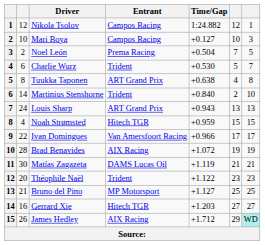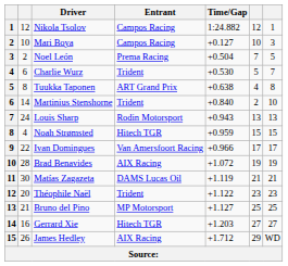 <table class="wikitable" style="font-size:85%">
 <tr>
 <th scope="col"></th>
 <th scope="col"></th>
 <th scope="col">Driver</th>
 <th scope="col">Entrant</th>
 <th scope="col">Time/Gap</th>
 <th scope="col"></th>
 <th scope="col"></th>
 </tr>
 <tr>
 <th>1</th>
 <td align="center">12</td>
 <td> <a href='#'>Nikola Tsolov</a></td>
 <td><a href='#'>Campos Racing</a></td>
 <td>1:24.882</td>
 <td align="center">12</td>
 <td align="center">1</td>
 </tr>
 <tr>
 <th>2</th>
 <td align="center">10</td>
 <td> <a href='#'>Mari Boya</a></td>
 <td><a href='#'>Campos Racing</a></td>
 <td>+0.127</td>
 <td align="center">10</td>
 <td align="center">3</td>
 </tr>
 <tr>
 <th>3</th>
 <td align="center">2</td>
 <td> <a href='#'>Noel León</a></td>
 <td><a href='#'>Prema Racing</a></td>
 <td>+0.504</td>
 <td align="center">7</td>
 <td align="center">5</td>
 </tr>
 <tr>
 <th>4</th>
 <td align="center">6</td>
 <td> <a href='#'>Charlie Wurz</a></td>
 <td><a href='#'>Trident</a></td>
 <td>+0.530</td>
 <td align="center">5</td>
 <td align="center">7</td>
 </tr>
 <tr>
 <th>5</th>
 <td align="center">8</td>
 <td> <a href='#'>Tuukka Taponen</a></td>
 <td><a href='#'>ART Grand Prix</a></td>
 <td>+0.638</td>
 <td align="center">4</td>
 <td align="center">8</td>
 </tr>
 <tr>
 <th>6</th>
 <td align="center">14</td>
 <td> <a href='#'>Martinius Stenshorne</a></td>
 <td><a href='#'>Trident</a></td>
 <td>+0.840</td>
 <td align="center">2</td>
 <td align="center">10</td>
 </tr>
 <tr>
 <th>7</th>
 <td align="center">24</td>
 <td> <a href='#'>Louis Sharp</a></td>
-<td><a href='#'>ART Grand Prix</a></td>
+<td><a href='#'>Rodin Motorsport</a></td>
 <td>+0.943</td>
 <td align="center">13</td>
 <td align="center">13</td>
 </tr>
 <tr>
 <th>8</th>
 <td align="center">4</td>
 <td> <a href='#'>Noah Strømsted</a></td>
 <td><a href='#'>Hitech TGR</a></td>
 <td>+0.959</td>
 <td align="center">15</td>
 <td align="center">15</td>
 </tr>
 <tr>
 <th>9</th>
 <td align="center">22</td>
 <td> <a href='#'>Ivan Domingues</a></td>
 <td><a href='#'>Van Amersfoort Racing</a></td>
 <td>+0.966</td>
 <td align="center">17</td>
 <td align="center">17</td>
 </tr>
 <tr>
 <th>10</th>
 <td align="center">28</td>
 <td> <a href='#'>Brad Benavides</a></td>
 <td><a href='#'>AIX Racing</a></td>
 <td>+1.072</td>
 <td align="center">19</td>
 <td align="center">19</td>
 </tr>
 <tr>
 <th>11</th>
 <td align="center">30</td>
 <td> <a href='#'>Matías Zagazeta</a></td>
 <td><a href='#'>DAMS Lucas Oil</a></td>
 <td>+1.119</td>
 <td align="center">21</td>
 <td align="center">21</td>
 </tr>
 <tr>
 <th>12</th>
 <td align="center">20</td>
 <td> <a href='#'>Théophile Naël</a></td>
 <td><a href='#'>Trident</a></td>
 <td>+1.122</td>
 <td align="center">23</td>
 <td align="center">23</td>
 </tr>
 <tr>
 <th>13</th>
 <td align="center">21</td>
 <td> <a href='#'>Bruno del Pino</a></td>
 <td><a href='#'>MP Motorsport</a></td>
 <td>+1.127</td>
 <td align="center">25</td>
 <td align="center">25</td>
 </tr>
 <tr>
 <th>14</th>
 <td align="center">16</td>
 <td> <a href='#'>Gerrard Xie</a></td>
 <td><a href='#'>Hitech TGR</a></td>
 <td>+1.203</td>
 <td align="center">27</td>
 <td align="center">27</td>
 </tr>
 <tr>
 <th>15</th>
 <td align="center">26</td>
 <td> <a href='#'>James Hedley</a></td>
 <td><a href='#'>AIX Racing</a></td>
 <td>+1.712</td>
 <td align="center">29</td>
-<td align="center" style="background: paleturquoise;">WD</td>
+<td align="center">WD</td>
 </tr>
 <tr>
 <th colspan="7">Source:</th>
 </tr>
 </table>
